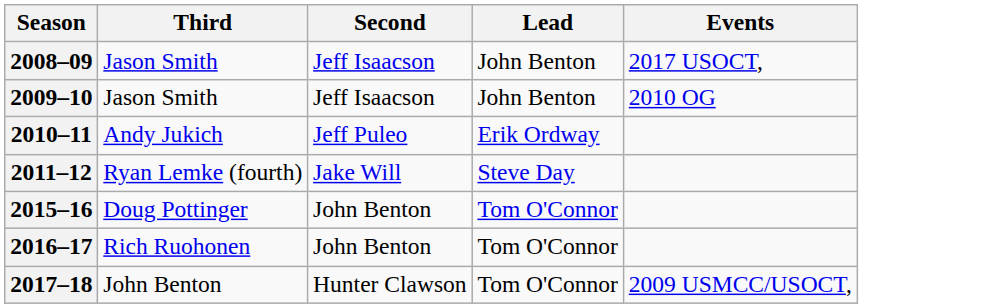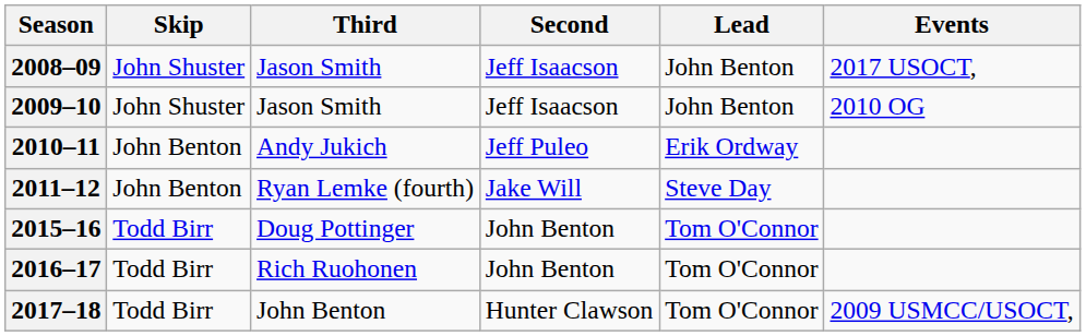 <table class="wikitable">
 <tr>
 <th scope="col">Season</th>
+<th scope="col">Skip</th>
 <th scope="col">Third</th>
 <th scope="col">Second</th>
 <th scope="col">Lead</th>
 <th scope="col">Events</th>
 </tr>
 <tr>
 <th scope="row">2008–09</th>
+<td><a href='#'>John Shuster</a></td>
 <td><a href='#'>Jason Smith</a></td>
 <td><a href='#'>Jeff Isaacson</a></td>
 <td>John Benton</td>
 <td><a href='#'>2017 USOCT</a>, </td>
 </tr>
 <tr>
 <th scope="row">2009–10</th>
+<td>John Shuster</td>
 <td>Jason Smith</td>
 <td>Jeff Isaacson</td>
 <td>John Benton</td>
 <td><a href='#'>2010 OG</a></td>
 </tr>
 <tr>
 <th scope="row">2010–11</th>
+<td>John Benton</td>
 <td><a href='#'>Andy Jukich</a></td>
 <td><a href='#'>Jeff Puleo</a></td>
 <td><a href='#'>Erik Ordway</a></td>
 <td></td>
 </tr>
 <tr>
 <th scope="row">2011–12</th>
+<td>John Benton</td>
 <td><a href='#'>Ryan Lemke</a> (fourth)</td>
 <td><a href='#'>Jake Will</a></td>
 <td><a href='#'>Steve Day</a></td>
 <td></td>
 </tr>
 <tr>
 <th scope="row">2015–16</th>
+<td><a href='#'>Todd Birr</a></td>
 <td><a href='#'>Doug Pottinger</a></td>
 <td>John Benton</td>
 <td><a href='#'>Tom O'Connor</a></td>
 <td></td>
 </tr>
 <tr>
 <th scope="row">2016–17</th>
+<td>Todd Birr</td>
 <td><a href='#'>Rich Ruohonen</a></td>
 <td>John Benton</td>
 <td>Tom O'Connor</td>
 <td></td>
 </tr>
 <tr>
 <th scope="row">2017–18</th>
+<td>Todd Birr</td>
 <td>John Benton</td>
 <td>Hunter Clawson</td>
 <td>Tom O'Connor</td>
 <td><a href='#'>2009 USMCC/USOCT</a>, </td>
 </tr>
 </table>
